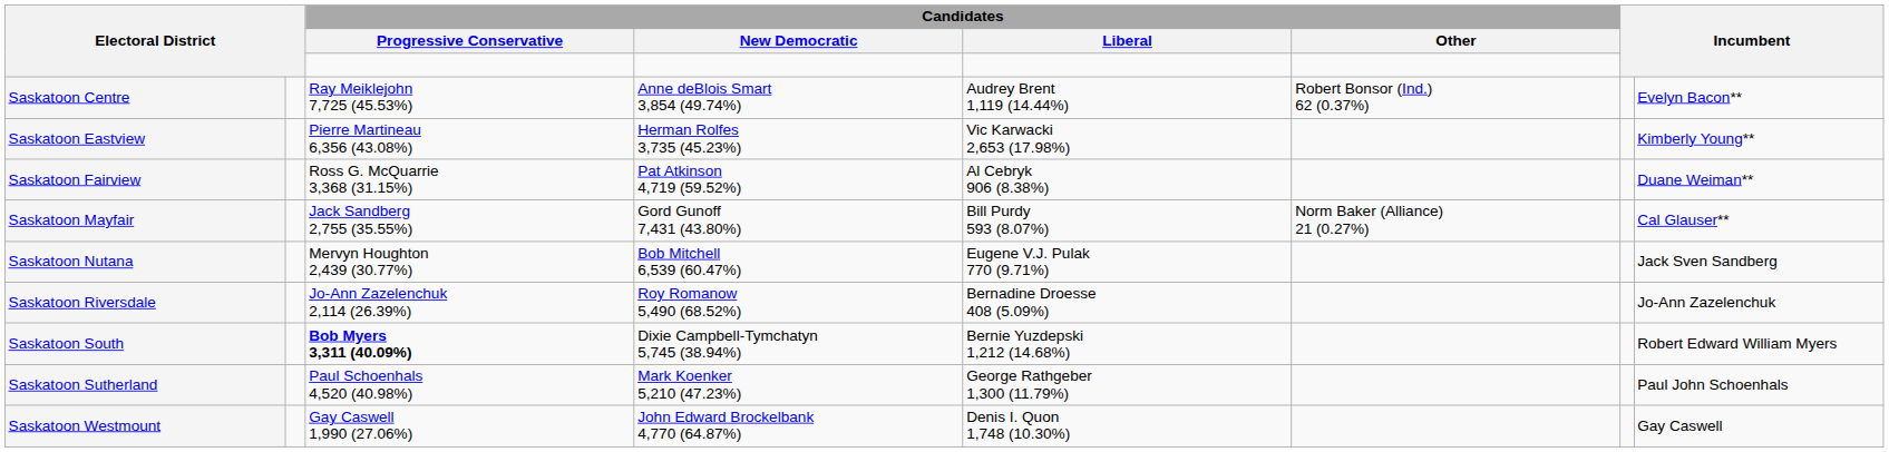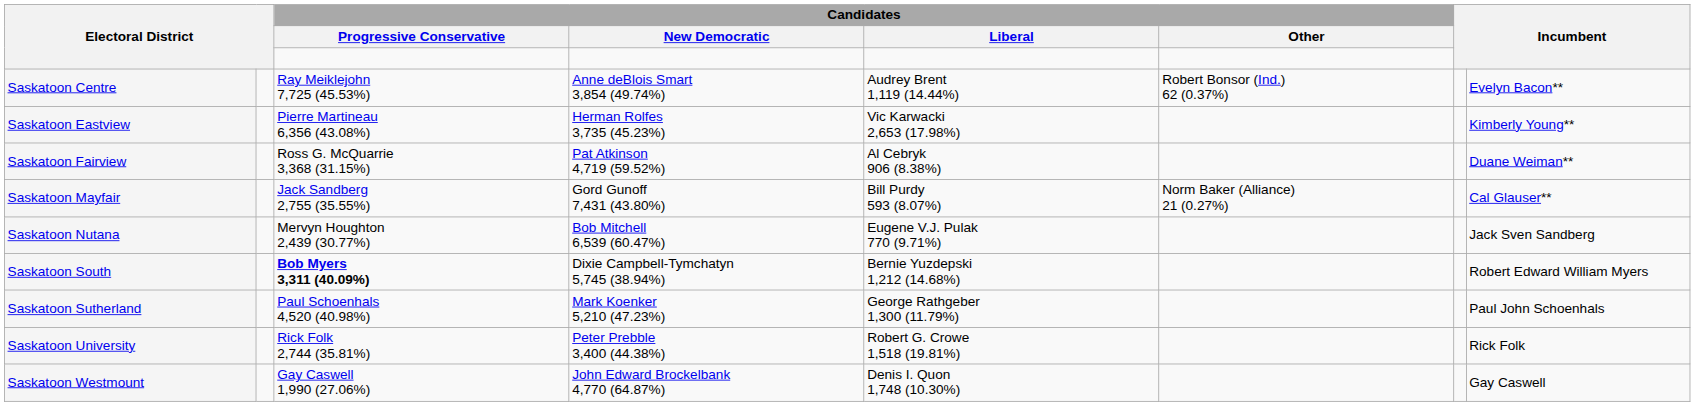 <table class="wikitable" style="width:100%">
 <tr>
 <th style="width:16%;" style="background:darkgrey;" rowspan=3 colspan=2>Electoral District</th>
 <th style="background:darkgrey;" colspan=4>Candidates</th>
 <th style="width:14%;" style="background:darkgrey;" rowspan=3 colspan=2>Incumbent</th>
 </tr>
 <tr>
 <th width=17.5%><a href='#'>Progressive Conservative</a></th>
 <th width=17.5%><a href='#'>New Democratic</a></th>
 <th width=17.5%><a href='#'>Liberal</a></th>
 <th width=17.5%>Other</th>
 </tr>
 <tr>
 <td width=17.5% > </td>
 <td width=17.5% > </td>
 <td width=17.5% > </td>
 <td width=17.5% > </td>
 </tr>
 <tr>
 <td bgcolor=whitesmoke><a href='#'>Saskatoon Centre</a></td>
 <td> </td>
 <td><a href='#'>Ray Meiklejohn</a> <br>7,725 (45.53%)</td>
 <td><a href='#'>Anne deBlois Smart</a> <br>3,854 (49.74%)</td>
 <td>Audrey Brent <br>1,119 (14.44%)</td>
 <td>Robert Bonsor (<a href='#'>Ind.</a>) <br>62 (0.37%)</td>
 <td> </td>
 <td><a href='#'>Evelyn Bacon</a>**</td>
 </tr>
 <tr>
 <td bgcolor=whitesmoke><a href='#'>Saskatoon Eastview</a></td>
 <td> </td>
 <td><a href='#'>Pierre Martineau</a> <br>6,356 (43.08%)</td>
 <td><a href='#'>Herman Rolfes</a> <br>3,735 (45.23%)</td>
 <td>Vic Karwacki <br>2,653 (17.98%)</td>
 <td></td>
 <td> </td>
 <td><a href='#'>Kimberly Young</a>**</td>
 </tr>
 <tr>
 <td bgcolor=whitesmoke><a href='#'>Saskatoon Fairview</a></td>
 <td> </td>
 <td>Ross G. McQuarrie <br>3,368 (31.15%)</td>
 <td><a href='#'>Pat Atkinson</a> <br>4,719 (59.52%)</td>
 <td>Al Cebryk <br>906 (8.38%)</td>
 <td></td>
 <td> </td>
 <td><a href='#'>Duane Weiman</a>**</td>
 </tr>
 <tr>
 <td bgcolor=whitesmoke><a href='#'>Saskatoon Mayfair</a></td>
 <td> </td>
 <td><a href='#'>Jack Sandberg</a> <br>2,755 (35.55%)</td>
 <td>Gord Gunoff <br>7,431 (43.80%)</td>
 <td>Bill Purdy <br>593 (8.07%)</td>
 <td>Norm Baker (Alliance) <br>21 (0.27%)</td>
 <td> </td>
 <td><a href='#'>Cal Glauser</a>**</td>
 </tr>
 <tr>
 <td bgcolor=whitesmoke><a href='#'>Saskatoon Nutana</a></td>
 <td> </td>
 <td>Mervyn Houghton <br>2,439 (30.77%)</td>
 <td><a href='#'>Bob Mitchell</a> <br>6,539 (60.47%)</td>
 <td>Eugene V.J. Pulak <br>770 (9.71%)</td>
 <td></td>
 <td> </td>
 <td>Jack Sven Sandberg</td>
 </tr>
 <tr>
-<td bgcolor=whitesmoke><a href='#'>Saskatoon Riversdale</a></td>
-<td> </td>
-<td><a href='#'>Jo-Ann Zazelenchuk</a> <br>2,114 (26.39%)</td>
-<td><a href='#'>Roy Romanow</a> <br>5,490 (68.52%)</td>
-<td>Bernadine Droesse <br>408 (5.09%)</td>
-<td></td>
-<td> </td>
-<td>Jo-Ann Zazelenchuk</td>
-</tr>
-<tr>
 <td bgcolor=whitesmoke><a href='#'>Saskatoon South</a></td>
 <td> </td>
 <td><strong><a href='#'>Bob Myers</a> <br>3,311 (40.09%)</strong></td>
 <td>Dixie Campbell-Tymchatyn <br>5,745 (38.94%)</td>
 <td>Bernie Yuzdepski <br>1,212 (14.68%)</td>
 <td></td>
 <td> </td>
 <td>Robert Edward William Myers</td>
 </tr>
 <tr>
 <td bgcolor=whitesmoke><a href='#'>Saskatoon Sutherland</a></td>
 <td> </td>
 <td><a href='#'>Paul Schoenhals</a> <br>4,520 (40.98%)</td>
 <td><a href='#'>Mark Koenker</a> <br>5,210 (47.23%)</td>
 <td>George Rathgeber <br>1,300 (11.79%)</td>
 <td></td>
 <td> </td>
 <td>Paul John Schoenhals</td>
 </tr>
 <tr>
+<td bgcolor=whitesmoke><a href='#'>Saskatoon University</a></td>
+<td> </td>
+<td><a href='#'>Rick Folk</a> <br>2,744 (35.81%)</td>
+<td><a href='#'>Peter Prebble</a> <br>3,400 (44.38%)</td>
+<td>Robert G. Crowe <br>1,518 (19.81%)</td>
+<td></td>
+<td> </td>
+<td>Rick Folk</td>
+</tr>
+<tr>
 <td bgcolor=whitesmoke><a href='#'>Saskatoon Westmount</a></td>
 <td> </td>
 <td><a href='#'>Gay Caswell</a><br>1,990 (27.06%)</td>
 <td><a href='#'>John Edward Brockelbank</a> <br>4,770 (64.87%)</td>
 <td>Denis I. Quon <br>1,748 (10.30%)</td>
 <td></td>
 <td> </td>
 <td>Gay Caswell</td>
 </tr>
 </table>
